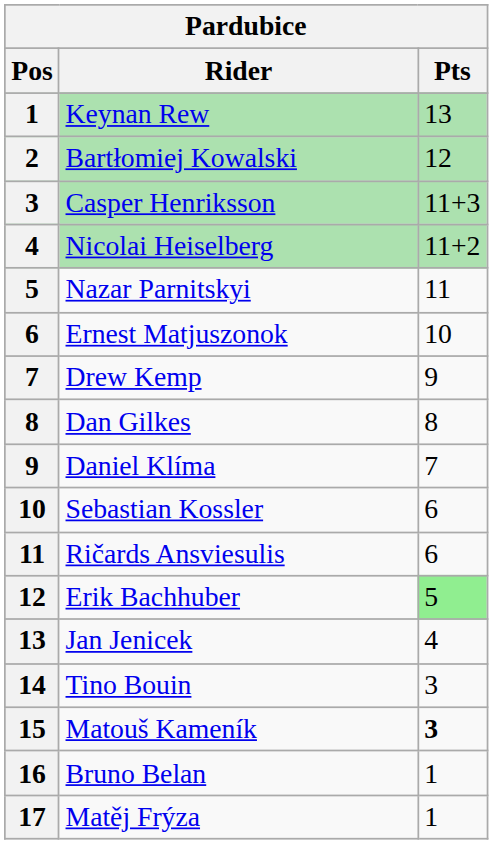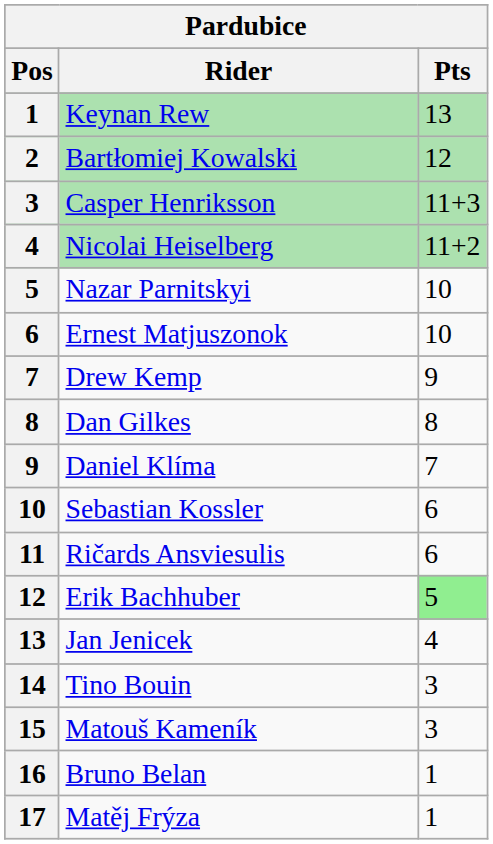 <table class="wikitable">
 <tr>
 <th colspan="3">Pardubice</th>
 </tr>
 <tr>
 <th width=20>Pos</th>
 <th width=200>Rider</th>
 <th width=20>Pts</th>
 </tr>
 <tr style="background:#ACE1AF;">
 <th>1</th>
 <td> <a href='#'>Keynan Rew</a></td>
 <td>13</td>
 </tr>
 <tr style="background:#ACE1AF;">
 <th>2</th>
 <td> <a href='#'>Bartłomiej Kowalski</a></td>
 <td>12</td>
 </tr>
 <tr style="background:#ACE1AF;">
 <th>3</th>
 <td> <a href='#'>Casper Henriksson</a></td>
 <td>11+3</td>
 </tr>
 <tr style="background:#ACE1AF;">
 <th>4</th>
 <td> <a href='#'>Nicolai Heiselberg</a></td>
 <td>11+2</td>
 </tr>
 <tr>
 <th>5</th>
 <td> <a href='#'>Nazar Parnitskyi</a></td>
-<td>11</td>
+<td>10</td>
 </tr>
 <tr>
 <th>6</th>
 <td> <a href='#'>Ernest Matjuszonok</a></td>
 <td>10</td>
 </tr>
 <tr>
 <th>7</th>
 <td> <a href='#'>Drew Kemp</a></td>
 <td>9</td>
 </tr>
 <tr>
 <th>8</th>
 <td> <a href='#'>Dan Gilkes</a></td>
 <td>8</td>
 </tr>
 <tr>
 <th>9</th>
 <td> <a href='#'>Daniel Klíma</a></td>
 <td>7</td>
 </tr>
 <tr>
 <th>10</th>
 <td> <a href='#'>Sebastian Kossler</a></td>
 <td>6</td>
 </tr>
 <tr>
 <th>11</th>
 <td> <a href='#'>Ričards Ansviesulis</a></td>
 <td>6</td>
 </tr>
 <tr>
 <th>12</th>
 <td> <a href='#'>Erik Bachhuber</a></td>
 <td style="background: lightgreen;">5</td>
 </tr>
 <tr>
 <th>13</th>
 <td> <a href='#'>Jan Jenicek</a></td>
 <td>4</td>
 </tr>
 <tr>
 <th>14</th>
 <td> <a href='#'>Tino Bouin</a></td>
 <td>3</td>
 </tr>
 <tr>
 <th>15</th>
 <td> <a href='#'>Matouš Kameník</a></td>
-<td><strong>3</strong></td>
+<td>3</td>
 </tr>
 <tr>
 <th>16</th>
 <td> <a href='#'>Bruno Belan</a></td>
 <td>1</td>
 </tr>
 <tr>
 <th>17</th>
 <td> <a href='#'>Matěj Frýza</a></td>
 <td>1</td>
 </tr>
 </table>
